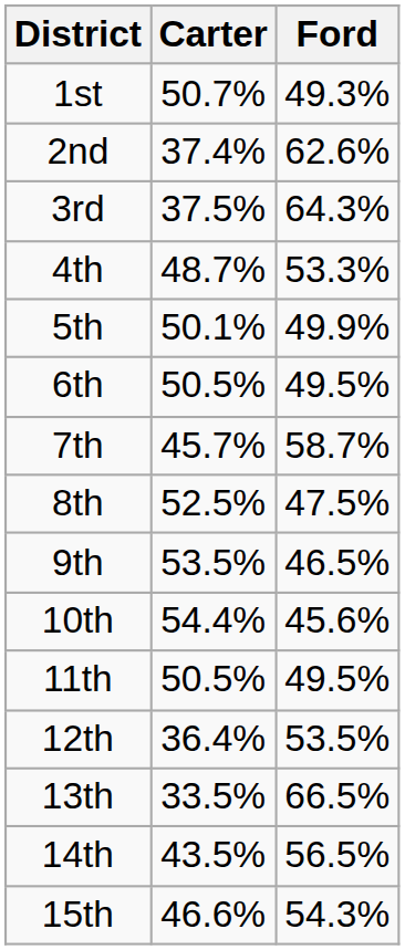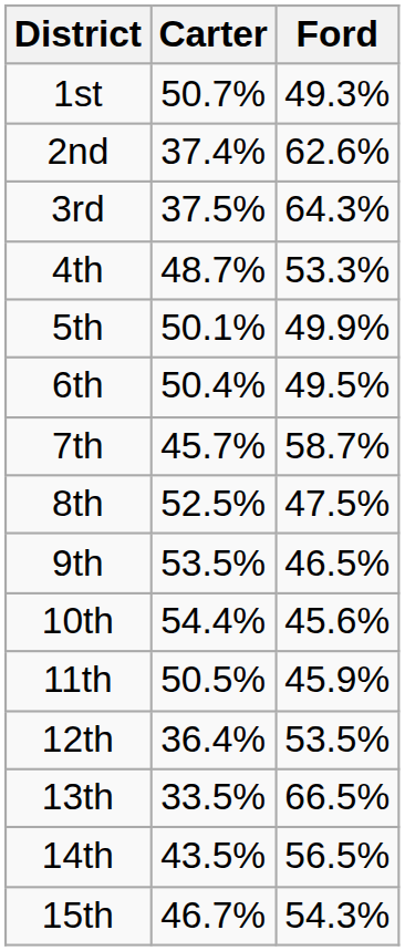 <table class="wikitable sortable" - style="text-align:center;">
 <tr>
 <th>District</th>
 <th>Carter</th>
 <th>Ford</th>
 </tr>
 <tr>
 <td>1st</td>
 <td>50.7%</td>
 <td>49.3%</td>
 </tr>
 <tr>
 <td>2nd</td>
 <td>37.4%</td>
 <td>62.6%</td>
 </tr>
 <tr>
 <td>3rd</td>
 <td>37.5%</td>
 <td>64.3%</td>
 </tr>
 <tr>
 <td>4th</td>
 <td>48.7%</td>
 <td>53.3%</td>
 </tr>
 <tr>
 <td>5th</td>
 <td>50.1%</td>
 <td>49.9%</td>
 </tr>
 <tr>
 <td>6th</td>
-<td>50.5%</td>
+<td>50.4%</td>
 <td>49.5%</td>
 </tr>
 <tr>
 <td>7th</td>
 <td>45.7%</td>
 <td>58.7%</td>
 </tr>
 <tr>
 <td>8th</td>
 <td>52.5%</td>
 <td>47.5%</td>
 </tr>
 <tr>
 <td>9th</td>
 <td>53.5%</td>
 <td>46.5%</td>
 </tr>
 <tr>
 <td>10th</td>
 <td>54.4%</td>
 <td>45.6%</td>
 </tr>
 <tr>
 <td>11th</td>
 <td>50.5%</td>
-<td>49.5%</td>
+<td>45.9%</td>
 </tr>
 <tr>
 <td>12th</td>
 <td>36.4%</td>
 <td>53.5%</td>
 </tr>
 <tr>
 <td>13th</td>
 <td>33.5%</td>
 <td>66.5%</td>
 </tr>
 <tr>
 <td>14th</td>
 <td>43.5%</td>
 <td>56.5%</td>
 </tr>
 <tr>
 <td>15th</td>
-<td>46.6%</td>
+<td>46.7%</td>
 <td>54.3%</td>
 </tr>
 </table>
